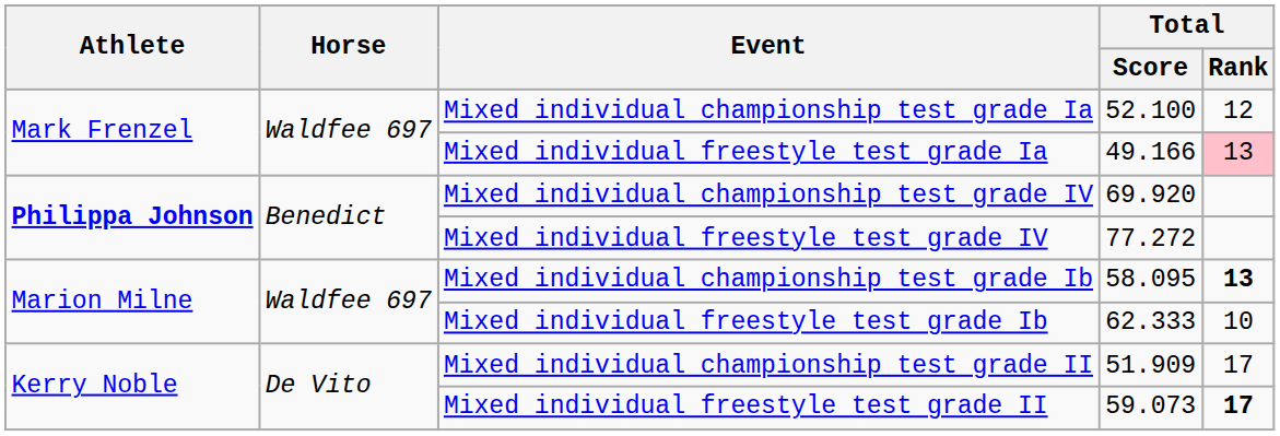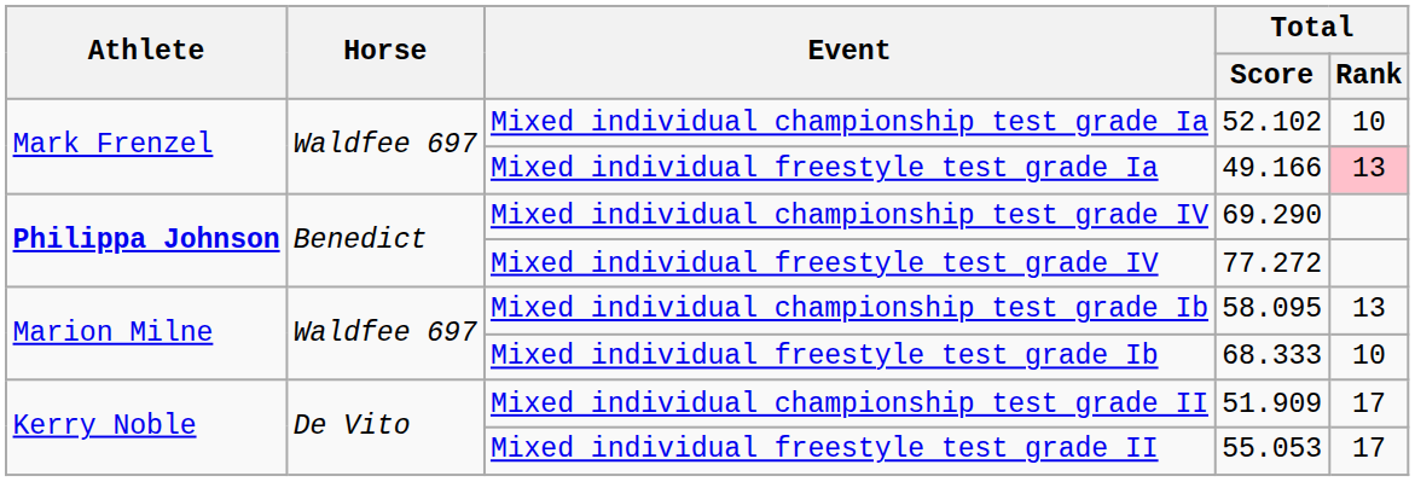 <table class=wikitable style="font-size:90%">
 <tr>
 <th rowspan="2">Athlete</th>
 <th rowspan="2">Horse</th>
 <th rowspan="2">Event</th>
 <th colspan="2">Total</th>
 </tr>
 <tr>
 <th>Score</th>
 <th>Rank</th>
 </tr>
 <tr>
 <td rowspan="2"><a href='#'>Mark Frenzel</a></td>
 <td rowspan="2"><em>Waldfee 697</em></td>
 <td><a href='#'>Mixed individual championship test grade Ia</a></td>
-<td align="center">52.100</td>
-<td align="center">12</td>
+<td align="center">52.102</td>
+<td align="center">10</td>
 </tr>
 <tr>
 <td><a href='#'>Mixed individual freestyle test grade Ia</a></td>
 <td align="center">49.166</td>
 <td align="center" style="background: pink;">13</td>
 </tr>
 <tr>
 <td rowspan="2"><strong><a href='#'>Philippa Johnson</a></strong></td>
 <td rowspan="2"><em>Benedict</em></td>
 <td><a href='#'>Mixed individual championship test grade IV</a></td>
-<td align="center">69.920</td>
+<td align="center">69.290</td>
 <td align="center"></td>
 </tr>
 <tr>
 <td><a href='#'>Mixed individual freestyle test grade IV</a></td>
 <td align="center">77.272</td>
 <td align="center"></td>
 </tr>
 <tr>
 <td rowspan="2"><a href='#'>Marion Milne</a></td>
 <td rowspan="2"><em>Waldfee 697</em></td>
 <td><a href='#'>Mixed individual championship test grade Ib</a></td>
 <td align="center">58.095</td>
-<td align="center"><strong>13</strong></td>
+<td align="center">13</td>
 </tr>
 <tr>
 <td><a href='#'>Mixed individual freestyle test grade Ib</a></td>
-<td align="center">62.333</td>
+<td align="center">68.333</td>
 <td align="center">10</td>
 </tr>
 <tr>
 <td rowspan="2"><a href='#'>Kerry Noble</a></td>
 <td rowspan="2"><em>De Vito</em></td>
 <td><a href='#'>Mixed individual championship test grade II</a></td>
 <td align="center">51.909</td>
 <td align="center">17</td>
 </tr>
 <tr>
 <td><a href='#'>Mixed individual freestyle test grade II</a></td>
-<td align="center">59.073</td>
-<td align="center"><strong>17</strong></td>
+<td align="center">55.053</td>
+<td align="center">17</td>
 </tr>
 </table>
